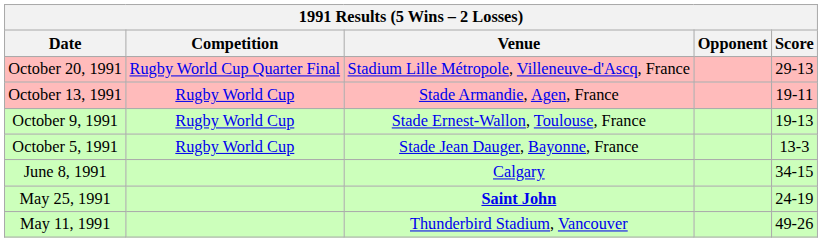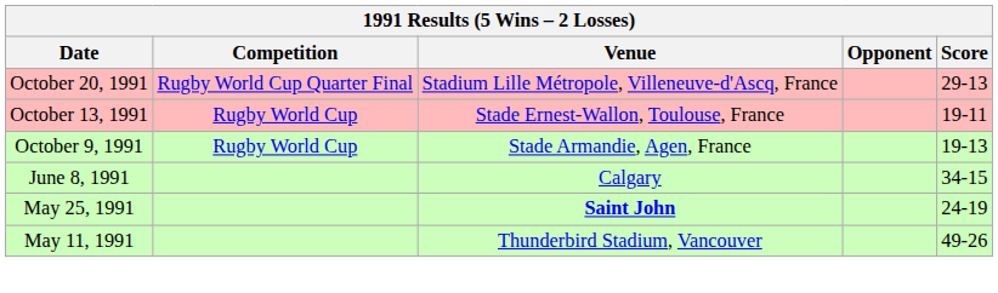 <table class="wikitable sortable">
 <tr>
 <th colspan="5"><strong>1991 Results (5 Wins – 2 Losses)</strong></th>
 </tr>
 <tr>
 <th>Date</th>
 <th>Competition</th>
 <th>Venue</th>
 <th>Opponent</th>
 <th>Score</th>
 </tr>
 <tr style="background:#fbb;">
 <td align=center>October 20, 1991</td>
 <td align=center><a href='#'>Rugby World Cup Quarter Final</a></td>
 <td align=center><a href='#'>Stadium Lille Métropole</a>, <a href='#'>Villeneuve-d'Ascq</a>, France</td>
 <td></td>
 <td align=center>29-13</td>
 </tr>
 <tr style="background:#fBb;">
 <td align=center>October 13, 1991</td>
 <td align=center><a href='#'>Rugby World Cup</a></td>
-<td align=center><a href='#'>Stade Armandie</a>, <a href='#'>Agen</a>, France</td>
+<td align=center><a href='#'>Stade Ernest-Wallon</a>, <a href='#'>Toulouse</a>, France</td>
 <td></td>
 <td align=center>19-11</td>
 </tr>
 <tr style="background:#cfb;">
 <td align=center>October 9, 1991</td>
 <td align=center><a href='#'>Rugby World Cup</a></td>
-<td align=center><a href='#'>Stade Ernest-Wallon</a>, <a href='#'>Toulouse</a>, France</td>
+<td align=center><a href='#'>Stade Armandie</a>, <a href='#'>Agen</a>, France</td>
 <td></td>
 <td align=center>19-13</td>
-</tr>
-<tr style="background:#cfb;">
-<td align=center>October 5, 1991</td>
-<td align=center><a href='#'>Rugby World Cup</a></td>
-<td align=center><a href='#'>Stade Jean Dauger</a>, <a href='#'>Bayonne</a>, France</td>
-<td></td>
-<td align=center>13-3</td>
 </tr>
 <tr style="background:#cfb;">
 <td align=center>June 8, 1991</td>
 <td align=center></td>
 <td align=center><a href='#'>Calgary</a></td>
 <td></td>
 <td align=center>34-15</td>
 </tr>
 <tr style="background:#cfb;">
 <td align=center>May 25, 1991</td>
 <td align=center></td>
 <td align=center><strong><a href='#'>Saint John</a></strong></td>
 <td></td>
 <td align=center>24-19</td>
 </tr>
 <tr style="background:#cfb;">
 <td align=center>May 11, 1991</td>
 <td align=center></td>
 <td align=center><a href='#'>Thunderbird Stadium</a>, <a href='#'>Vancouver</a></td>
 <td></td>
 <td align=center>49-26</td>
 </tr>
 </table>
